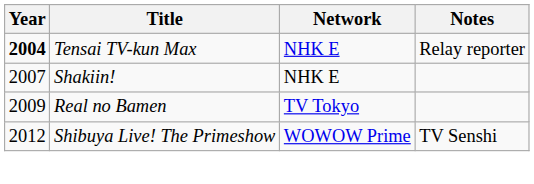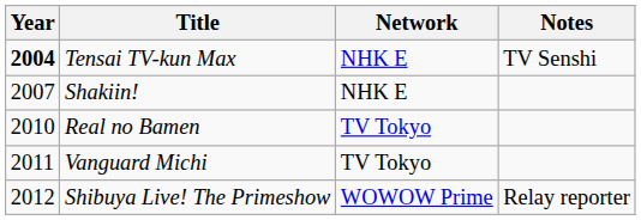 <table class="wikitable">
 <tr>
 <th>Year</th>
 <th>Title</th>
 <th>Network</th>
 <th>Notes</th>
 </tr>
 <tr>
 <td><strong>2004</strong></td>
 <td><em>Tensai TV-kun Max</em></td>
 <td><a href='#'>NHK E</a></td>
-<td>Relay reporter</td>
+<td>TV Senshi</td>
 </tr>
 <tr>
 <td>2007</td>
 <td><em>Shakiin!</em></td>
 <td>NHK E</td>
 <td></td>
 </tr>
 <tr>
-<td>2009</td>
+<td>2010</td>
 <td><em>Real no Bamen</em></td>
 <td><a href='#'>TV Tokyo</a></td>
+<td></td>
+</tr>
+<tr>
+<td>2011</td>
+<td><em>Vanguard Michi</em></td>
+<td>TV Tokyo</td>
 <td></td>
 </tr>
 <tr>
 <td>2012</td>
 <td><em>Shibuya Live! The Primeshow</em></td>
 <td><a href='#'>WOWOW Prime</a></td>
-<td>TV Senshi</td>
+<td>Relay reporter</td>
 </tr>
 </table>
